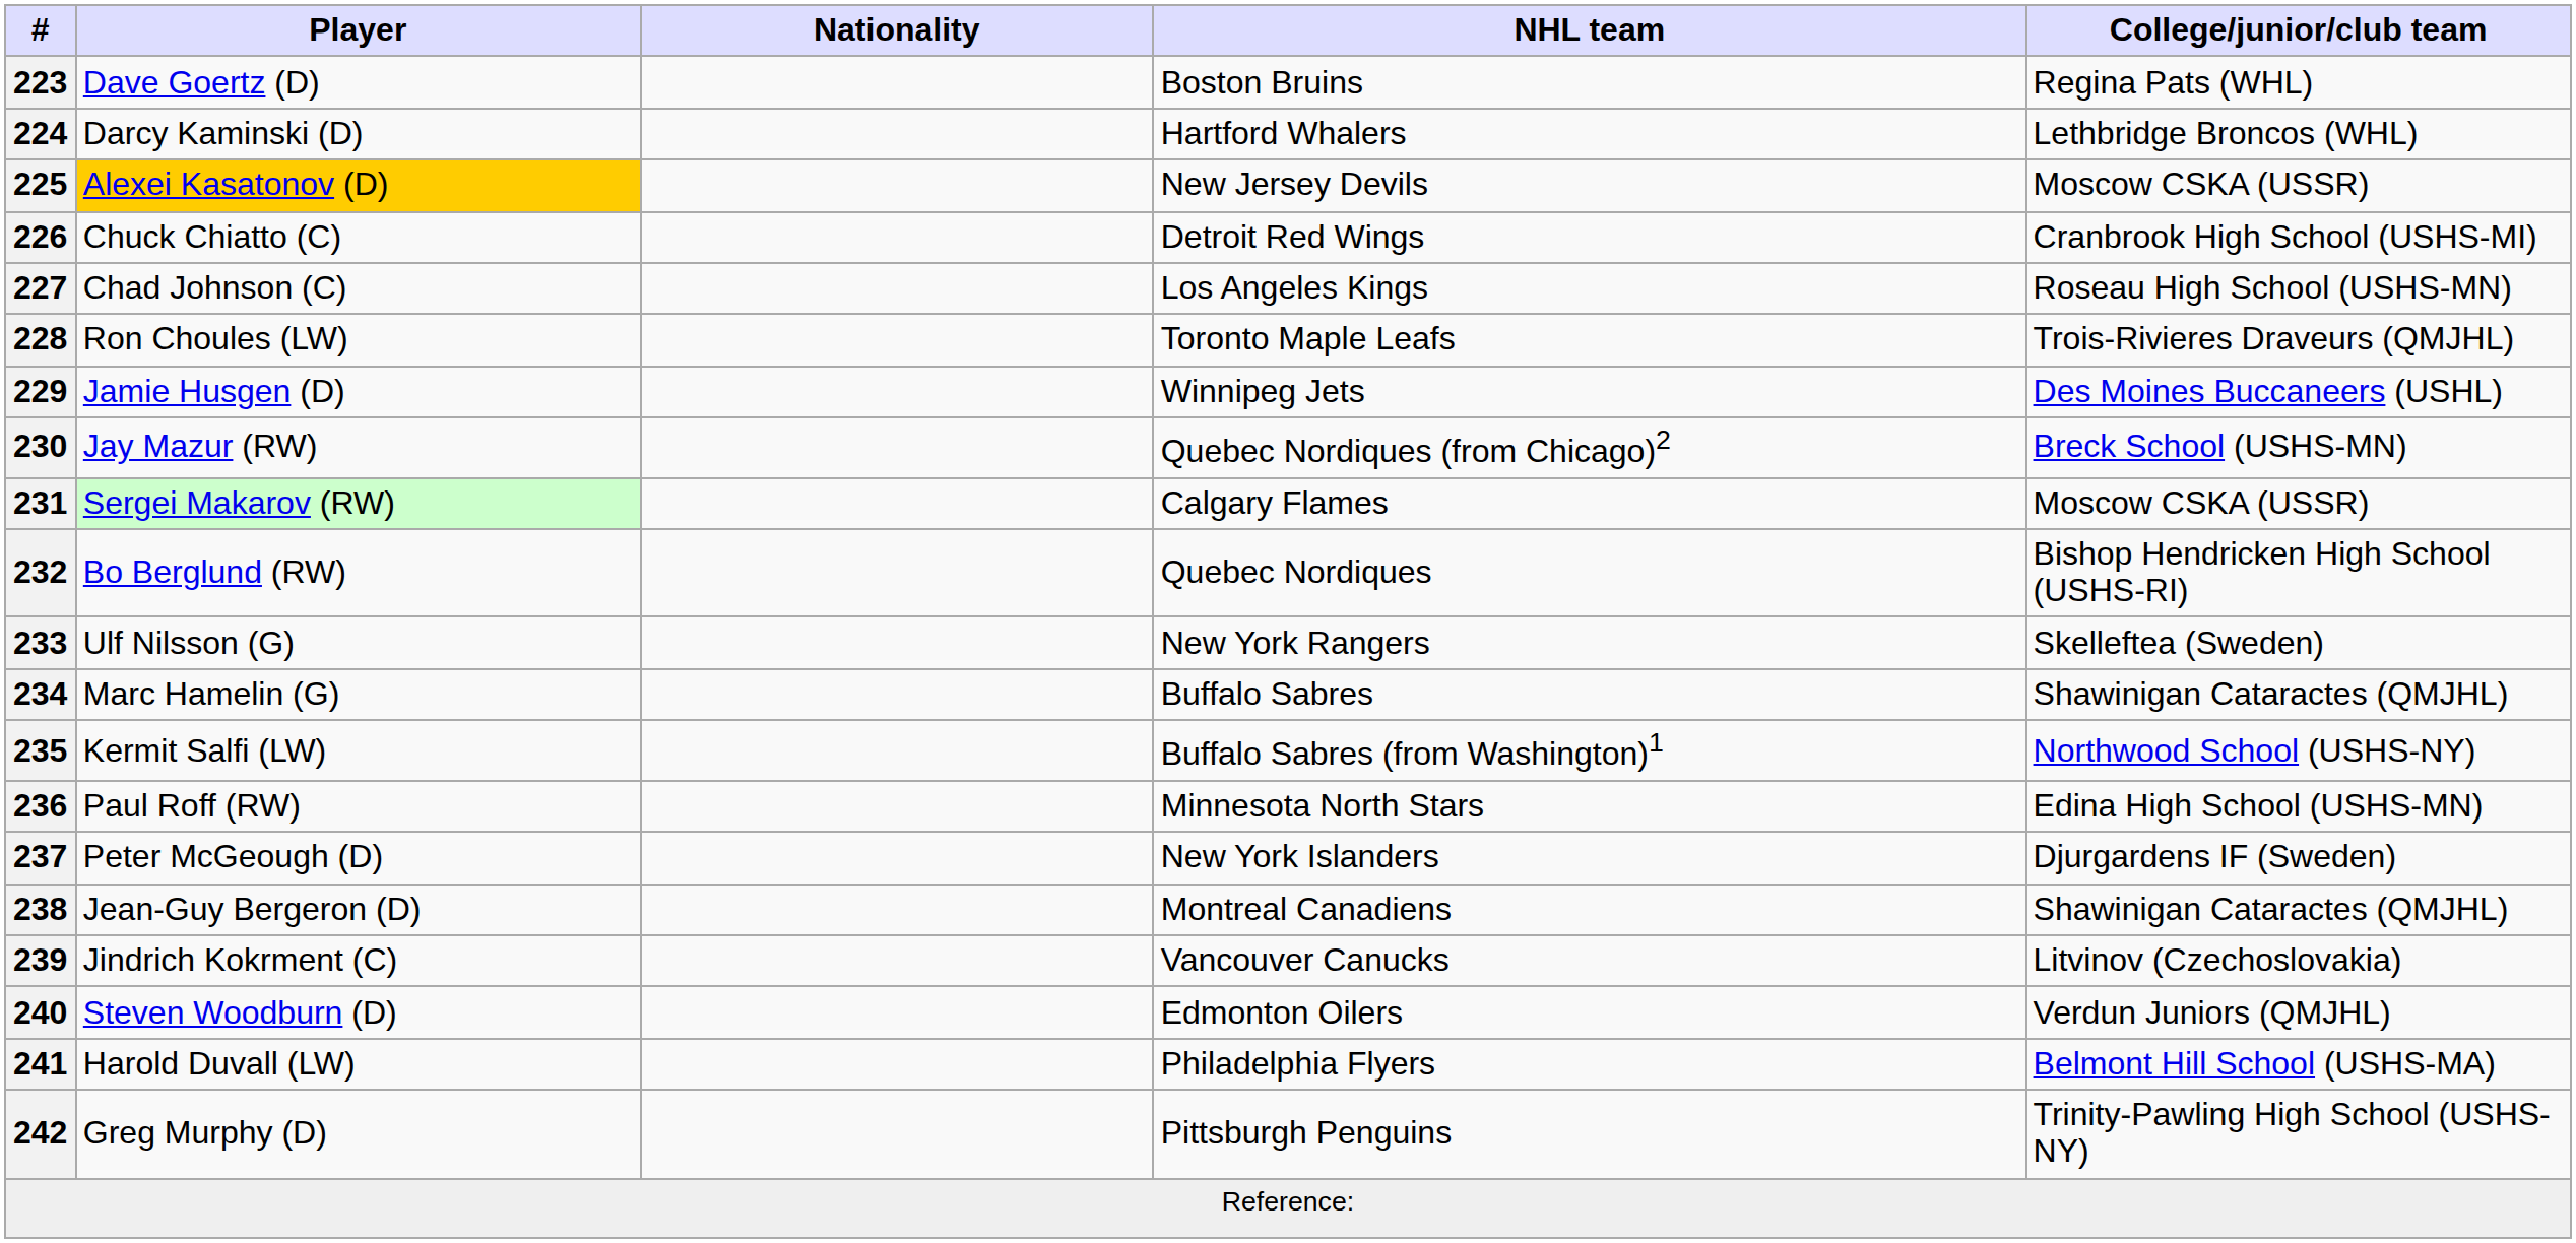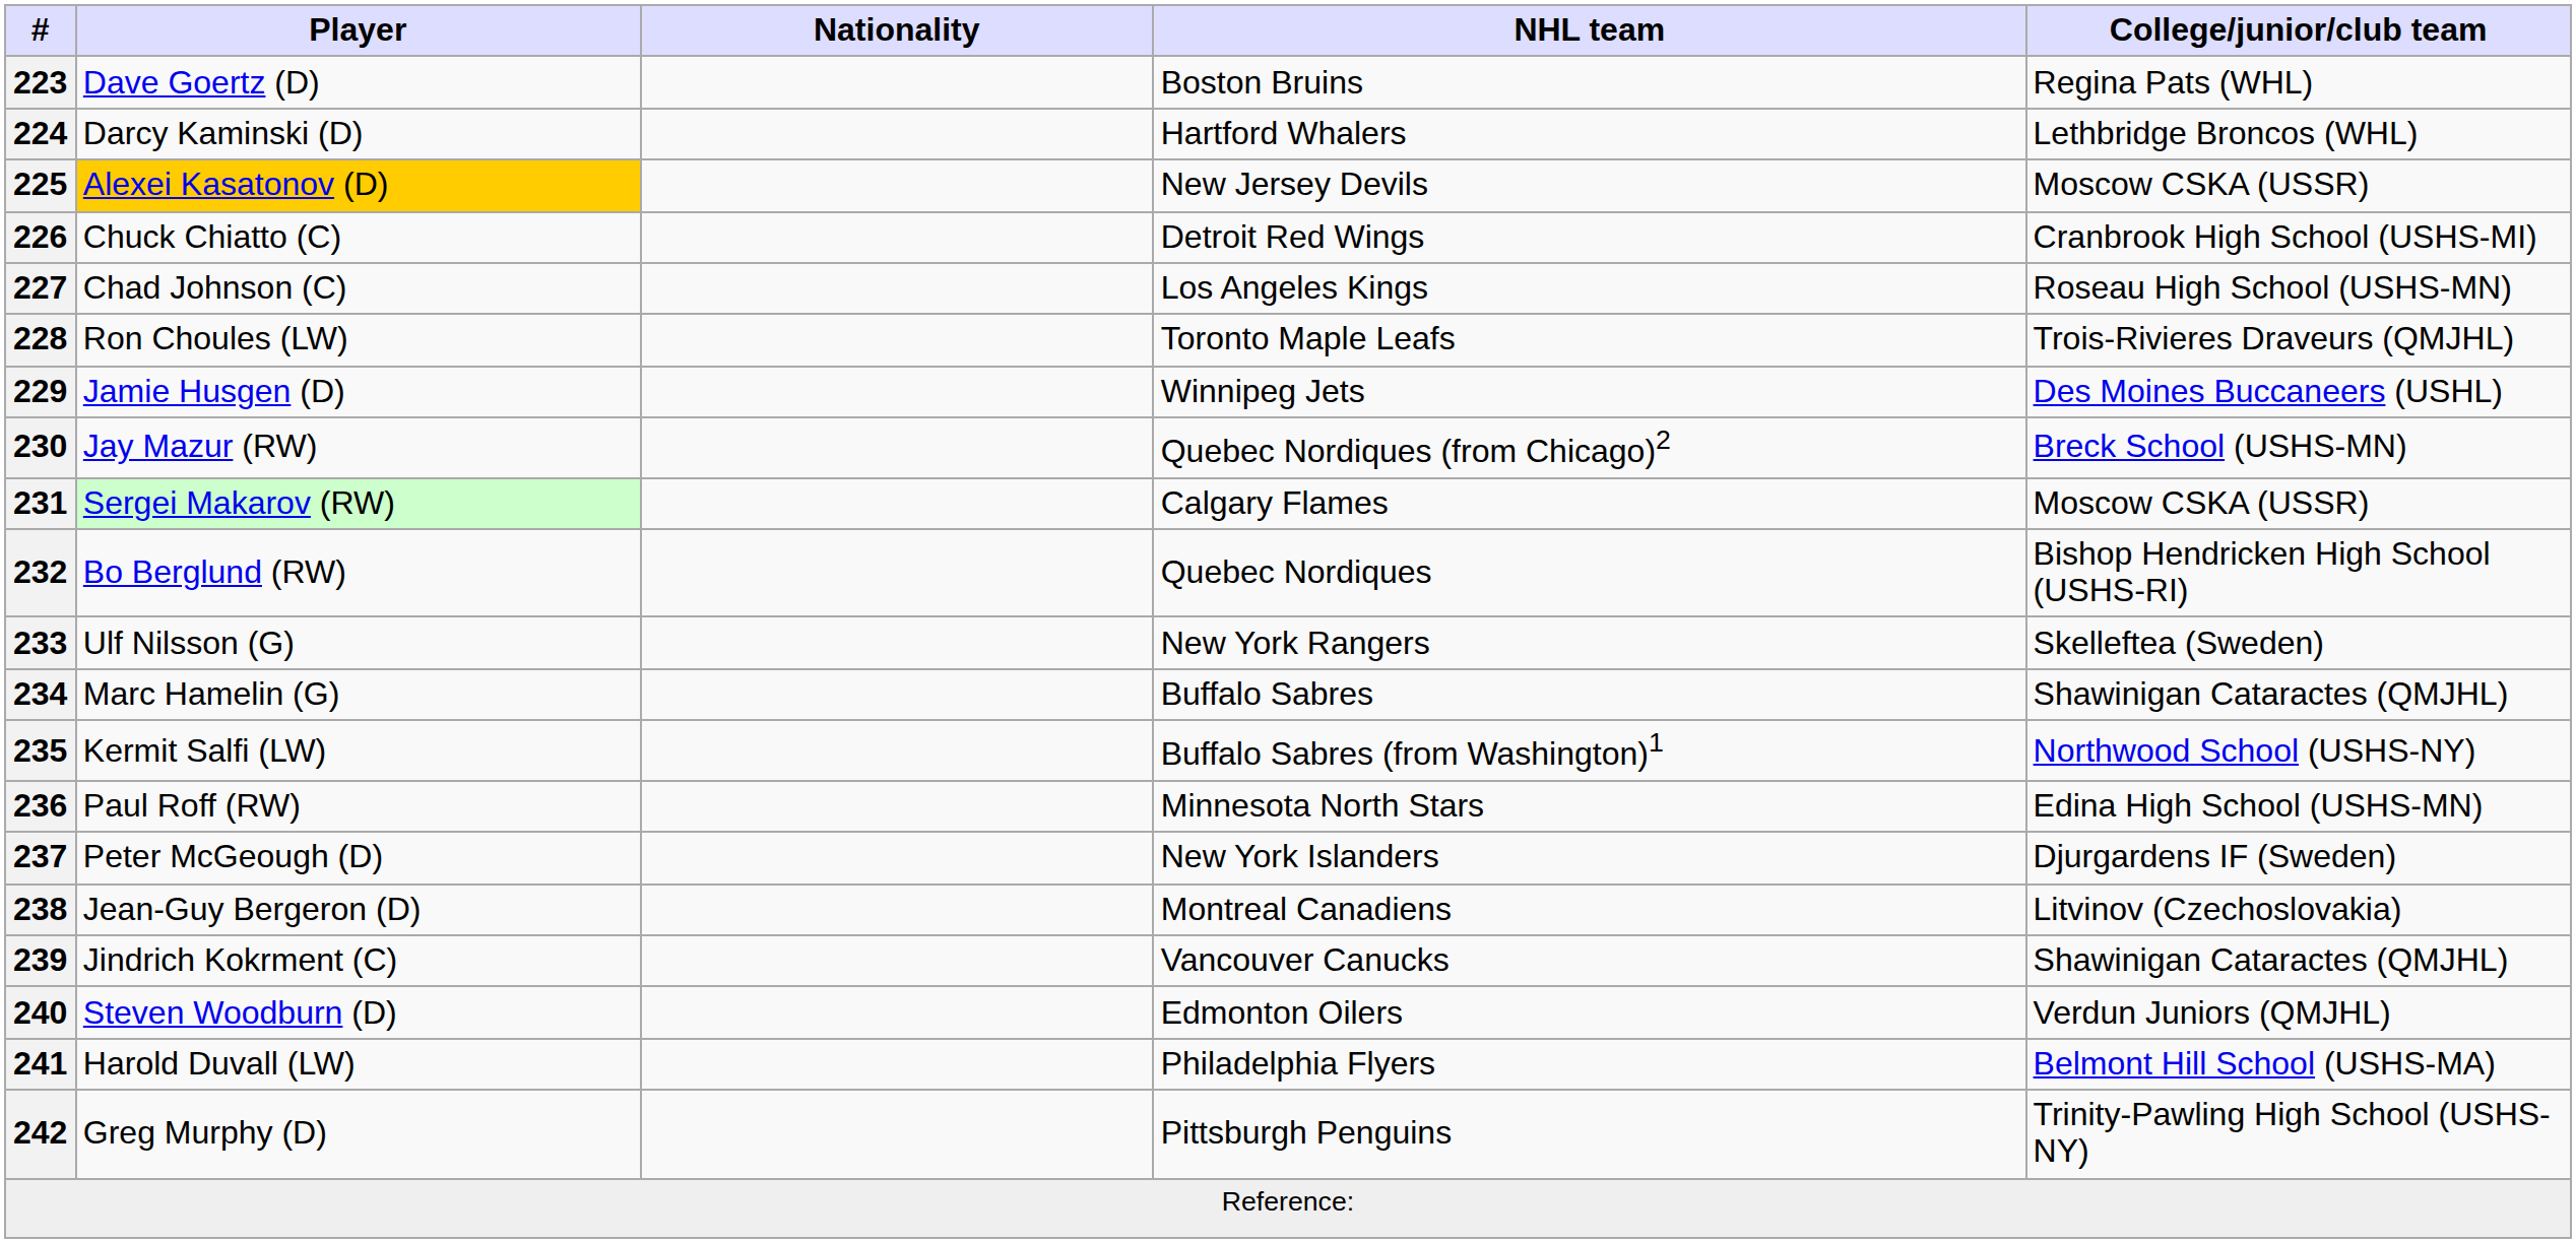 <table class="wikitable" style="width: 100%">
 <tr>
 <th style="background:#ddf; width:2.75%;">#</th>
 <th style="background:#ddf; width:22.0%;">Player</th>
 <th style="background:#ddf; width:20.0%;">Nationality</th>
 <th style="background:#ddf; width:34.0%;">NHL team</th>
 <th style="background:#ddf; width:100.0%;">College/junior/club team</th>
 </tr>
 <tr>
 <th>223</th>
 <td><a href='#'>Dave Goertz</a> (D)</td>
 <td></td>
 <td>Boston Bruins</td>
 <td>Regina Pats (WHL)</td>
 </tr>
 <tr>
 <th>224</th>
 <td>Darcy Kaminski (D)</td>
 <td></td>
 <td>Hartford Whalers</td>
 <td>Lethbridge Broncos (WHL)</td>
 </tr>
 <tr>
 <th>225</th>
 <td style="background:#fc0;"><a href='#'>Alexei Kasatonov</a> (D)</td>
 <td></td>
 <td>New Jersey Devils</td>
 <td>Moscow CSKA (USSR)</td>
 </tr>
 <tr>
 <th>226</th>
 <td>Chuck Chiatto (C)</td>
 <td></td>
 <td>Detroit Red Wings</td>
 <td>Cranbrook High School (USHS-MI)</td>
 </tr>
 <tr>
 <th>227</th>
 <td>Chad Johnson (C)</td>
 <td></td>
 <td>Los Angeles Kings</td>
 <td>Roseau High School (USHS-MN)</td>
 </tr>
 <tr>
 <th>228</th>
 <td>Ron Choules (LW)</td>
 <td></td>
 <td>Toronto Maple Leafs</td>
 <td>Trois-Rivieres Draveurs (QMJHL)</td>
 </tr>
 <tr>
 <th>229</th>
 <td><a href='#'>Jamie Husgen</a> (D)</td>
 <td></td>
 <td>Winnipeg Jets</td>
 <td><a href='#'>Des Moines Buccaneers</a> (USHL)</td>
 </tr>
 <tr>
 <th>230</th>
 <td><a href='#'>Jay Mazur</a> (RW)</td>
 <td></td>
 <td>Quebec Nordiques (from Chicago)<sup>2</sup></td>
 <td><a href='#'>Breck School</a> (USHS-MN)</td>
 </tr>
 <tr>
 <th>231</th>
 <td style="background:#cfc;"><a href='#'>Sergei Makarov</a> (RW)</td>
 <td></td>
 <td>Calgary Flames</td>
 <td>Moscow CSKA (USSR)</td>
 </tr>
 <tr>
 <th>232</th>
 <td><a href='#'>Bo Berglund</a> (RW)</td>
 <td></td>
 <td>Quebec Nordiques</td>
 <td>Bishop Hendricken High School (USHS-RI)</td>
 </tr>
 <tr>
 <th>233</th>
 <td>Ulf Nilsson (G)</td>
 <td></td>
 <td>New York Rangers</td>
 <td>Skelleftea (Sweden)</td>
 </tr>
 <tr>
 <th>234</th>
 <td>Marc Hamelin (G)</td>
 <td></td>
 <td>Buffalo Sabres</td>
 <td>Shawinigan Cataractes (QMJHL)</td>
 </tr>
 <tr>
 <th>235</th>
 <td>Kermit Salfi (LW)</td>
 <td></td>
 <td>Buffalo Sabres (from Washington)<sup>1</sup></td>
 <td><a href='#'>Northwood School</a> (USHS-NY)</td>
 </tr>
 <tr>
 <th>236</th>
 <td>Paul Roff (RW)</td>
 <td></td>
 <td>Minnesota North Stars</td>
 <td>Edina High School (USHS-MN)</td>
 </tr>
 <tr>
 <th>237</th>
 <td>Peter McGeough (D)</td>
 <td></td>
 <td>New York Islanders</td>
 <td>Djurgardens IF (Sweden)</td>
 </tr>
 <tr>
 <th>238</th>
 <td>Jean-Guy Bergeron (D)</td>
 <td></td>
 <td>Montreal Canadiens</td>
-<td>Shawinigan Cataractes (QMJHL)</td>
+<td>Litvinov (Czechoslovakia)</td>
 </tr>
 <tr>
 <th>239</th>
 <td>Jindrich Kokrment (C)</td>
 <td></td>
 <td>Vancouver Canucks</td>
-<td>Litvinov (Czechoslovakia)</td>
+<td>Shawinigan Cataractes (QMJHL)</td>
 </tr>
 <tr>
 <th>240</th>
 <td><a href='#'>Steven Woodburn</a> (D)</td>
 <td></td>
 <td>Edmonton Oilers</td>
 <td>Verdun Juniors (QMJHL)</td>
 </tr>
 <tr>
 <th>241</th>
 <td>Harold Duvall (LW)</td>
 <td></td>
 <td>Philadelphia Flyers</td>
 <td><a href='#'>Belmont Hill School</a> (USHS-MA)</td>
 </tr>
 <tr>
 <th>242</th>
 <td>Greg Murphy (D)</td>
 <td></td>
 <td>Pittsburgh Penguins</td>
 <td>Trinity-Pawling High School (USHS-NY)</td>
 </tr>
 <tr>
 <td colspan="6" style="text-align:center; background:#efefef;"><sup>Reference:  </sup></td>
 </tr>
 </table>
